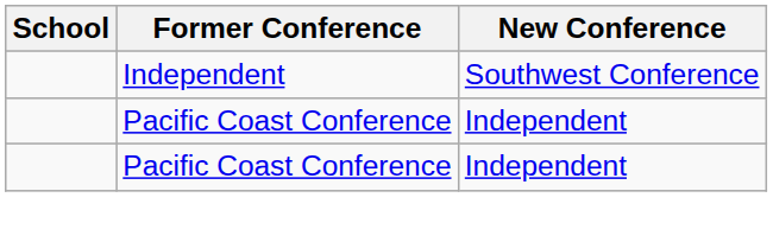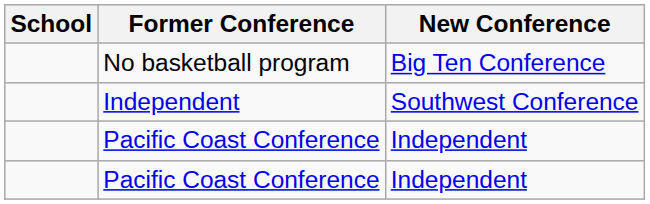 <table class="wikitable sortable">
 <tr>
 <th>School</th>
 <th>Former Conference</th>
 <th>New Conference</th>
+</tr>
+<tr>
+<td></td>
+<td>No basketball program</td>
+<td><a href='#'>Big Ten Conference</a></td>
 </tr>
 <tr>
 <td></td>
 <td><a href='#'>Independent</a></td>
 <td><a href='#'>Southwest Conference</a></td>
 </tr>
 <tr>
 <td></td>
 <td><a href='#'>Pacific Coast Conference</a></td>
 <td><a href='#'>Independent</a></td>
 </tr>
 <tr>
 <td></td>
 <td><a href='#'>Pacific Coast Conference</a></td>
 <td><a href='#'>Independent</a></td>
 </tr>
 </table>
